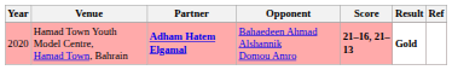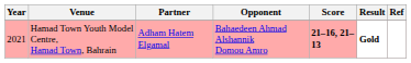 <table class="sortable wikitable" style="font-size: 90%;">
 <tr>
 <th>Year</th>
 <th>Venue</th>
 <th>Partner</th>
 <th>Opponent</th>
 <th>Score</th>
 <th>Result</th>
 <th>Ref</th>
 </tr>
 <tr>
 </tr>
 <tr style="background:#FFAAAA">
-<td align="center">2020</td>
+<td align="center">2021</td>
 <td align="left">Hamad Town Youth Model Centre,<br><a href='#'>Hamad Town</a>, Bahrain</td>
-<td align="left"><strong> <a href='#'>Adham Hatem Elgamal</a></strong></td>
+<td align="left"> <a href='#'>Adham Hatem Elgamal</a></td>
 <td align="left"> <a href='#'>Bahaedeen Ahmad Alshannik</a><br> <a href='#'>Domou Amro</a></td>
 <td align="left"><strong>21–16, 21–13</strong></td>
 <td style="text-align:left; background:white"> <strong>Gold</strong></td>
 <td style="text-align:center; background:white"></td>
 </tr>
 </table>
